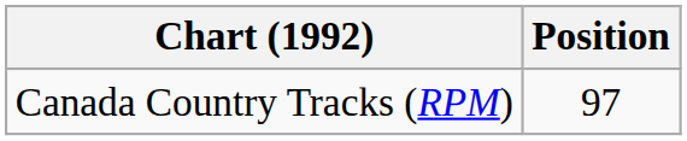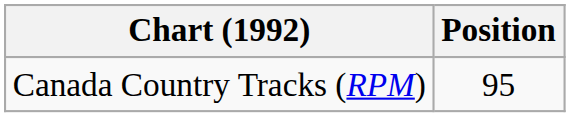 <table class="wikitable sortable">
 <tr>
 <th scope="col">Chart (1992)</th>
 <th scope="col">Position</th>
 </tr>
 <tr>
 <td>Canada Country Tracks (<em><a href='#'>RPM</a></em>)</td>
-<td align="center">97</td>
+<td align="center">95</td>
 </tr>
 </table>
